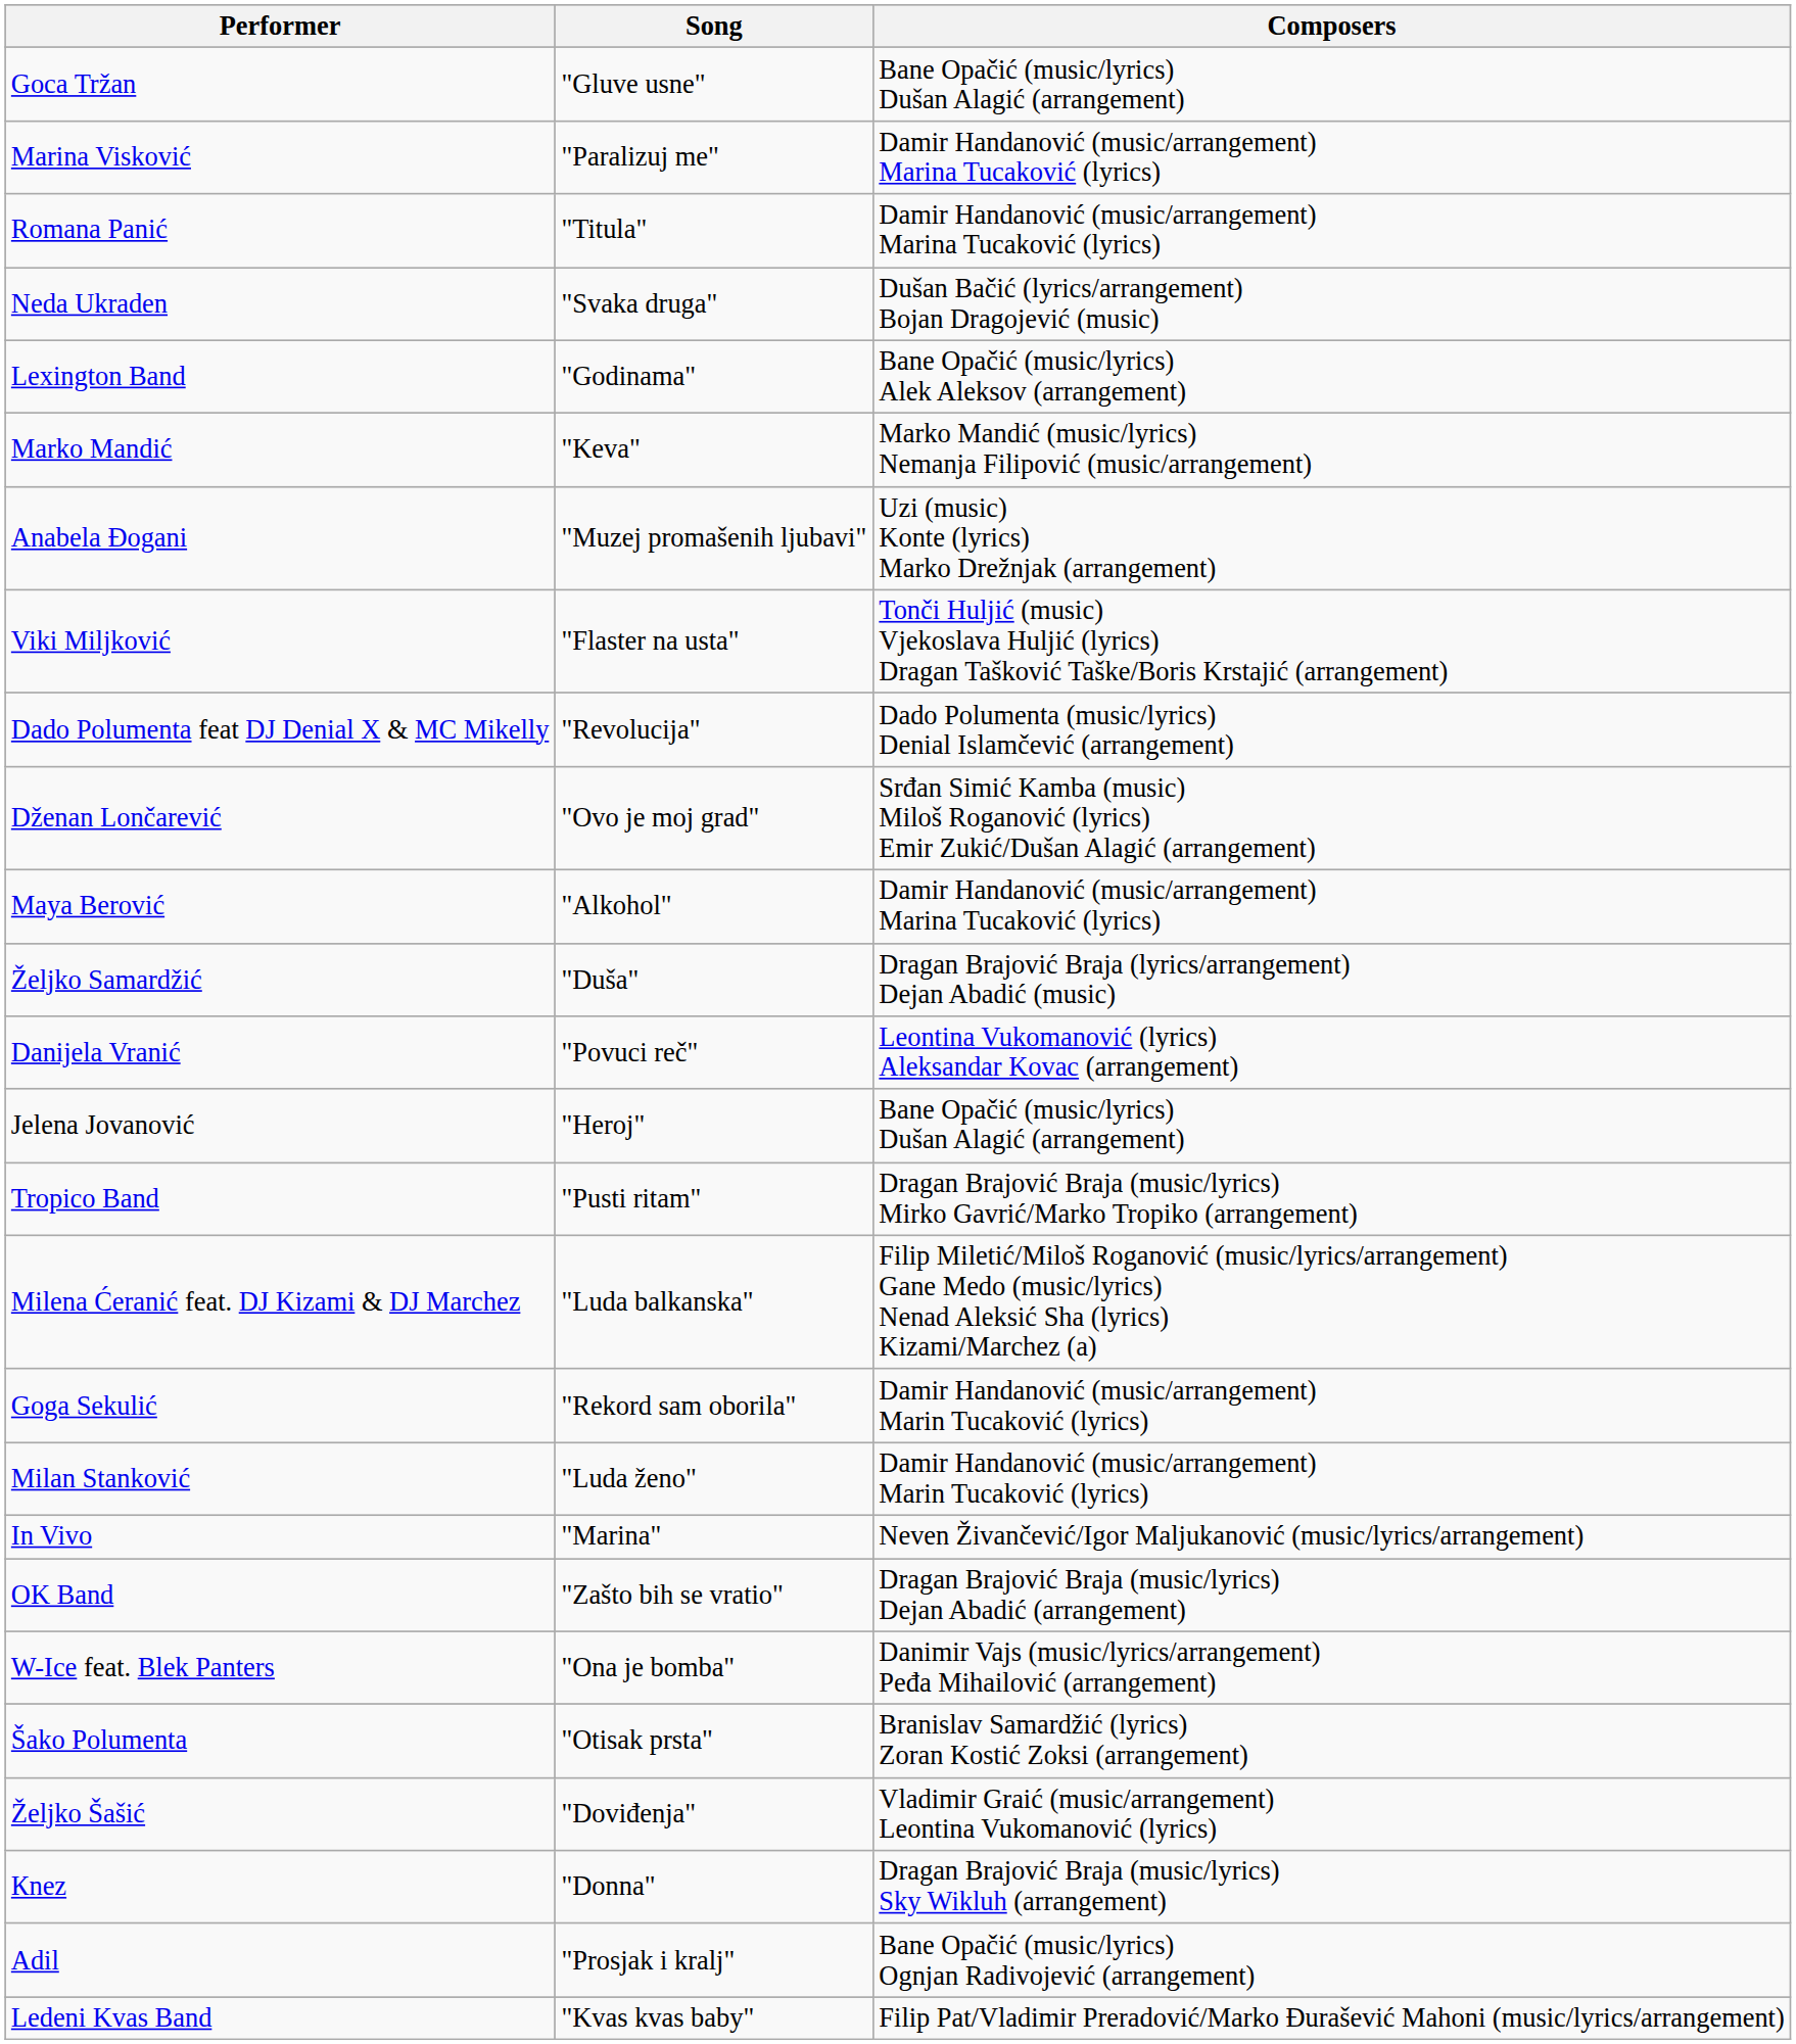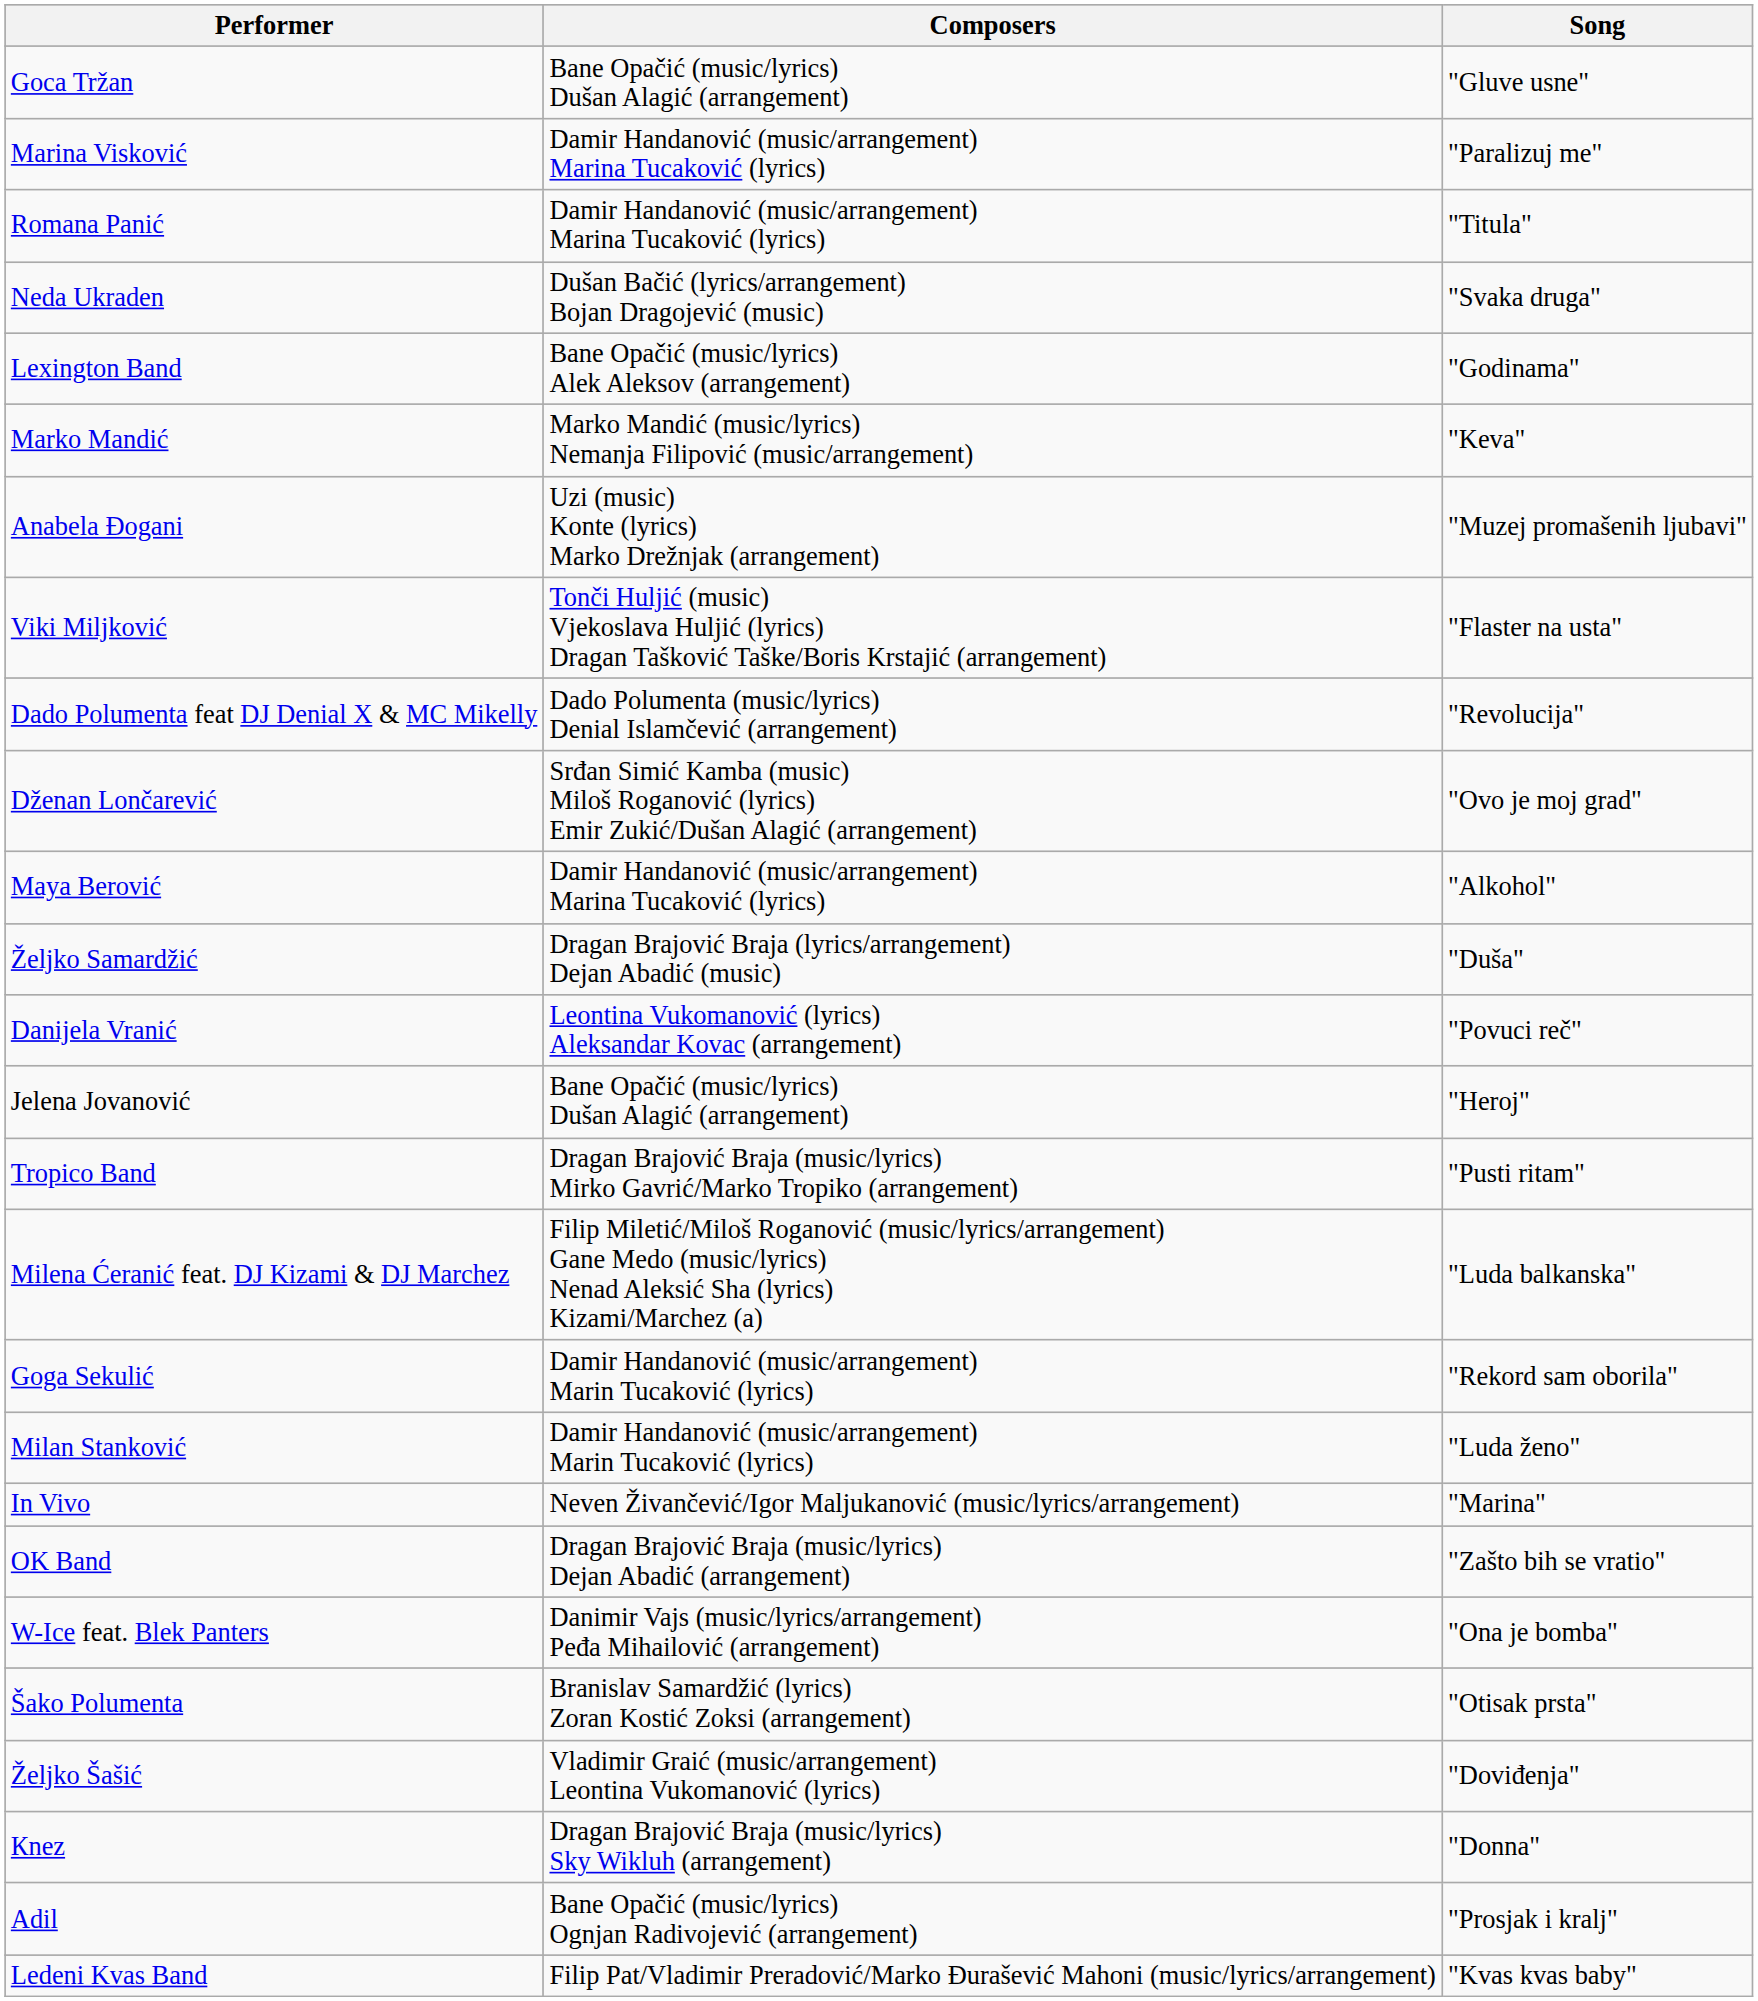 <table class="sortable wikitable" style="margin: 1em auto 1em auto">
 <tr>
 <th>Performer</th>
+<th>Composers</th>
 <th>Song</th>
-<th>Composers</th>
 </tr>
 <tr>
 <td><a href='#'>Goca Tržan</a></td>
+<td>Bane Opačić (music/lyrics) <br> Dušan Alagić (arrangement)</td>
 <td>"Gluve usne"</td>
-<td>Bane Opačić (music/lyrics) <br> Dušan Alagić (arrangement)</td>
 </tr>
 <tr>
 <td><a href='#'>Marina Visković</a></td>
+<td>Damir Handanović (music/arrangement) <br> <a href='#'>Marina Tucaković</a> (lyrics)</td>
 <td>"Paralizuj me"</td>
-<td>Damir Handanović (music/arrangement) <br> <a href='#'>Marina Tucaković</a> (lyrics)</td>
 </tr>
 <tr>
 <td><a href='#'>Romana Panić</a></td>
+<td>Damir Handanović (music/arrangement) <br> Marina Tucaković (lyrics)</td>
 <td>"Titula"</td>
-<td>Damir Handanović (music/arrangement) <br> Marina Tucaković (lyrics)</td>
 </tr>
 <tr>
 <td><a href='#'>Neda Ukraden</a></td>
+<td>Dušan Bačić (lyrics/arrangement) <br> Bojan Dragojević (music)</td>
 <td>"Svaka druga"</td>
-<td>Dušan Bačić (lyrics/arrangement) <br> Bojan Dragojević (music)</td>
 </tr>
 <tr>
 <td><a href='#'>Lexington Band</a></td>
+<td>Bane Opačić (music/lyrics) <br> Alek Aleksov (arrangement)</td>
 <td>"Godinama"</td>
-<td>Bane Opačić (music/lyrics) <br> Alek Aleksov (arrangement)</td>
 </tr>
 <tr>
 <td><a href='#'>Marko Mandić</a></td>
+<td>Marko Mandić (music/lyrics) <br> Nemanja Filipović (music/arrangement)</td>
 <td>"Keva"</td>
-<td>Marko Mandić (music/lyrics) <br> Nemanja Filipović (music/arrangement)</td>
 </tr>
 <tr>
 <td><a href='#'>Anabela Đogani</a></td>
+<td>Uzi (music) <br> Konte (lyrics) <br> Marko Drežnjak (arrangement)</td>
 <td>"Muzej promašenih ljubavi"</td>
-<td>Uzi (music) <br> Konte (lyrics) <br> Marko Drežnjak (arrangement)</td>
 </tr>
 <tr>
 <td><a href='#'>Viki Miljković</a></td>
+<td><a href='#'>Tonči Huljić</a> (music) <br> Vjekoslava Huljić (lyrics) <br> Dragan Tašković Taške/Boris Krstajić (arrangement)</td>
 <td>"Flaster na usta"</td>
-<td><a href='#'>Tonči Huljić</a> (music) <br> Vjekoslava Huljić (lyrics) <br> Dragan Tašković Taške/Boris Krstajić (arrangement)</td>
 </tr>
 <tr>
 <td><a href='#'>Dado Polumenta</a> feat <a href='#'>DJ Denial X</a> & <a href='#'>MC Mikelly</a></td>
+<td>Dado Polumenta (music/lyrics) <br> Denial Islamčević (arrangement)</td>
 <td>"Revolucija"</td>
-<td>Dado Polumenta (music/lyrics) <br> Denial Islamčević (arrangement)</td>
 </tr>
 <tr>
 <td><a href='#'>Dženan Lončarević</a></td>
+<td>Srđan Simić Kamba (music) <br> Miloš Roganović (lyrics) <br> Emir Zukić/Dušan Alagić (arrangement)</td>
 <td>"Ovo je moj grad"</td>
-<td>Srđan Simić Kamba (music) <br> Miloš Roganović (lyrics) <br> Emir Zukić/Dušan Alagić (arrangement)</td>
 </tr>
 <tr>
 <td><a href='#'>Maya Berović</a></td>
+<td>Damir Handanović (music/arrangement) <br> Marina Tucaković (lyrics)</td>
 <td>"Alkohol"</td>
-<td>Damir Handanović (music/arrangement) <br> Marina Tucaković (lyrics)</td>
 </tr>
 <tr>
 <td><a href='#'>Željko Samardžić</a></td>
+<td>Dragan Brajović Braja (lyrics/arrangement) <br> Dejan Abadić (music)</td>
 <td>"Duša"</td>
-<td>Dragan Brajović Braja (lyrics/arrangement) <br> Dejan Abadić (music)</td>
 </tr>
 <tr>
 <td><a href='#'>Danijela Vranić</a></td>
+<td><a href='#'>Leontina Vukomanović</a> (lyrics) <br> <a href='#'>Aleksandar Kovac</a> (arrangement)</td>
 <td>"Povuci reč"</td>
-<td><a href='#'>Leontina Vukomanović</a> (lyrics) <br> <a href='#'>Aleksandar Kovac</a> (arrangement)</td>
 </tr>
 <tr>
 <td>Jelena Jovanović</td>
+<td>Bane Opačić (music/lyrics) <br> Dušan Alagić (arrangement)</td>
 <td>"Heroj"</td>
-<td>Bane Opačić (music/lyrics) <br> Dušan Alagić (arrangement)</td>
 </tr>
 <tr>
 <td><a href='#'>Tropico Band</a></td>
+<td>Dragan Brajović Braja (music/lyrics) <br> Mirko Gavrić/Marko Tropiko (arrangement)</td>
 <td>"Pusti ritam"</td>
-<td>Dragan Brajović Braja (music/lyrics) <br> Mirko Gavrić/Marko Tropiko (arrangement)</td>
 </tr>
 <tr>
 <td><a href='#'>Milena Ćeranić</a> feat. <a href='#'>DJ Kizami</a> & <a href='#'>DJ Marchez</a></td>
+<td>Filip Miletić/Miloš Roganović (music/lyrics/arrangement) <br> Gane Medo (music/lyrics) <br> Nenad Aleksić Sha (lyrics) <br> Kizami/Marchez (а)</td>
 <td>"Luda balkanska"</td>
-<td>Filip Miletić/Miloš Roganović (music/lyrics/arrangement) <br> Gane Medo (music/lyrics) <br> Nenad Aleksić Sha (lyrics) <br> Kizami/Marchez (а)</td>
 </tr>
 <tr>
 <td><a href='#'>Goga Sekulić</a></td>
+<td>Damir Handanović (music/arrangement) <br> Marin Tucaković (lyrics)</td>
 <td>"Rekord sam oborila"</td>
-<td>Damir Handanović (music/arrangement) <br> Marin Tucaković (lyrics)</td>
 </tr>
 <tr>
 <td><a href='#'>Milan Stanković</a></td>
+<td>Damir Handanović (music/arrangement) <br> Marin Tucaković (lyrics)</td>
 <td>"Luda ženo"</td>
-<td>Damir Handanović (music/arrangement) <br> Marin Tucaković (lyrics)</td>
 </tr>
 <tr>
 <td><a href='#'>In Vivo</a></td>
+<td>Neven Živančević/Igor Maljukanović (music/lyrics/arrangement)</td>
 <td>"Marina"</td>
-<td>Neven Živančević/Igor Maljukanović (music/lyrics/arrangement)</td>
 </tr>
 <tr>
 <td><a href='#'>OK Band</a></td>
+<td>Dragan Brajović Braja (music/lyrics) <br> Dejan Abadić (arrangement)</td>
 <td>"Zašto bih se vratio"</td>
-<td>Dragan Brajović Braja (music/lyrics) <br> Dejan Abadić (arrangement)</td>
 </tr>
 <tr>
 <td><a href='#'>W-Ice</a> feat. <a href='#'>Blek Panters</a></td>
+<td>Danimir Vajs (music/lyrics/arrangement) <br> Peđa Mihailović (arrangement)</td>
 <td>"Оna je bomba"</td>
-<td>Danimir Vajs (music/lyrics/arrangement) <br> Peđa Mihailović (arrangement)</td>
 </tr>
 <tr>
 <td><a href='#'>Šako Polumenta</a></td>
+<td>Branislav Samardžić (lyrics) <br> Zoran Kostić Zoksi (arrangement)</td>
 <td>"Otisak prsta"</td>
-<td>Branislav Samardžić (lyrics) <br> Zoran Kostić Zoksi (arrangement)</td>
 </tr>
 <tr>
 <td><a href='#'>Željko Šašić</a></td>
+<td>Vladimir Graić (music/arrangement) <br> Leontina Vukomanović (lyrics)</td>
 <td>"Doviđenja"</td>
-<td>Vladimir Graić (music/arrangement) <br> Leontina Vukomanović (lyrics)</td>
 </tr>
 <tr>
 <td><a href='#'>Кnez</a></td>
+<td>Dragan Brajović Braja (music/lyrics) <br> <a href='#'>Sky Wikluh</a> (arrangement)</td>
 <td>"Donna"</td>
-<td>Dragan Brajović Braja (music/lyrics) <br> <a href='#'>Sky Wikluh</a> (arrangement)</td>
 </tr>
 <tr>
 <td><a href='#'>Adil</a></td>
+<td>Bane Opačić (music/lyrics) <br> Ognjan Radivojević (arrangement)</td>
 <td>"Prosjak i kralj"</td>
-<td>Bane Opačić (music/lyrics) <br> Ognjan Radivojević (arrangement)</td>
 </tr>
 <tr>
 <td><a href='#'>Ledeni Kvas Band</a></td>
+<td>Filip Pat/Vladimir Preradović/Marko Đurašević Mahoni (music/lyrics/arrangement)</td>
 <td>"Kvas kvas baby"</td>
-<td>Filip Pat/Vladimir Preradović/Marko Đurašević Mahoni (music/lyrics/arrangement)</td>
 </tr>
 </table>
